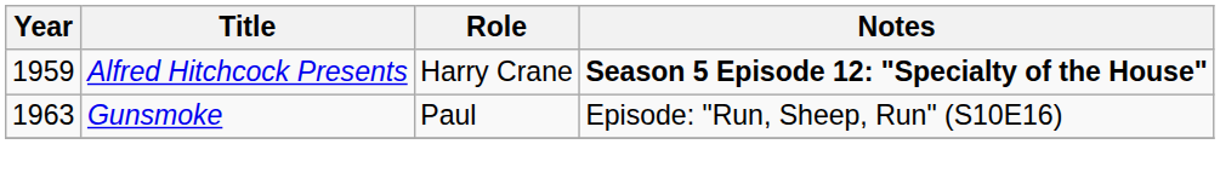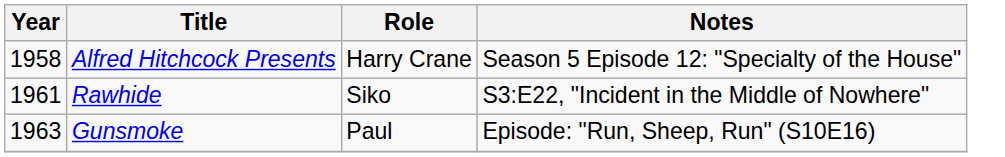 <table class="wikitable">
 <tr>
 <th>Year</th>
 <th>Title</th>
 <th>Role</th>
 <th>Notes</th>
 </tr>
 <tr>
-<td>1959</td>
+<td>1958</td>
 <td><em><a href='#'>Alfred Hitchcock Presents</a></em></td>
 <td>Harry Crane</td>
-<td><strong>Season 5 Episode 12: "Specialty of the House"</strong></td>
+<td>Season 5 Episode 12: "Specialty of the House"</td>
+</tr>
+<tr>
+<td>1961</td>
+<td><em><a href='#'>Rawhide</a></em></td>
+<td>Siko</td>
+<td>S3:E22, "Incident in the Middle of Nowhere"</td>
 </tr>
 <tr>
 <td>1963</td>
 <td><em><a href='#'>Gunsmoke</a></em></td>
 <td>Paul</td>
 <td>Episode: "Run, Sheep, Run" (S10E16)</td>
 </tr>
 <tr>
 </tr>
 </table>
